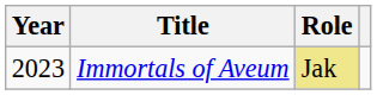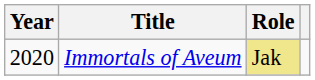 <table class="wikitable sortable">
 <tr>
 <th class="unsortable">Year</th>
 <th class="unsortable">Title</th>
 <th class="unsortable">Role</th>
 <th class="unsortable"></th>
 </tr>
 <tr>
-<td>2023</td>
+<td>2020</td>
 <td><em><a href='#'>Immortals of Aveum</a></em></td>
 <td style="background: khaki;">Jak</td>
 <td></td>
 </tr>
 </table>
